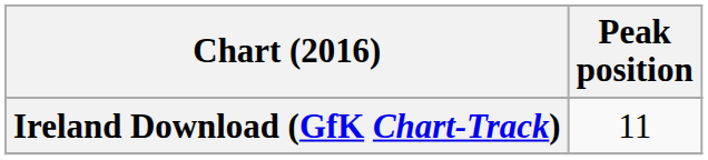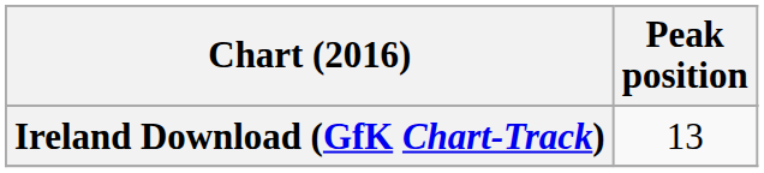 <table class="wikitable sortable plainrowheaders" style="text-align:center">
 <tr>
 <th scope="col">Chart (2016)</th>
 <th scope="col">Peak<br>position</th>
 </tr>
 <tr>
 </tr>
 <tr>
 <th scope="row">Ireland Download (<a href='#'>GfK</a> <em><a href='#'>Chart-Track</a></em>)</th>
-<td align="center">11</td>
+<td align="center">13</td>
 </tr>
 <tr>
 </tr>
 </table>
